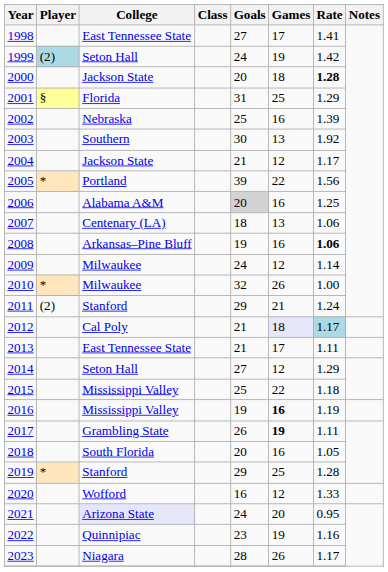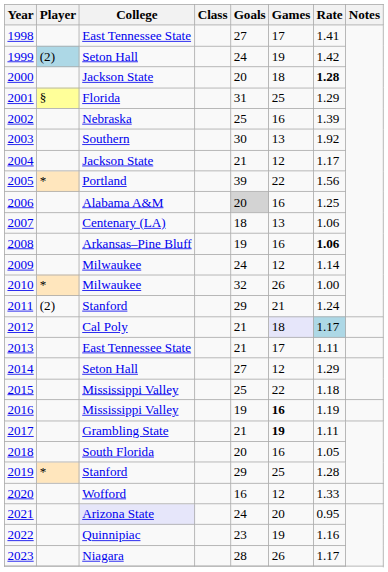 <table class="wikitable plainrowheaders sortable defaultcenter col2left col3left">
 <tr>
 <th>Year</th>
 <th>Player</th>
 <th>College</th>
 <th>Class</th>
 <th>Goals</th>
 <th>Games</th>
 <th>Rate</th>
 <th class="unsortable">Notes</th>
 </tr>
 <tr>
 <td><a href='#'>1998</a></td>
 <td></td>
 <td><a href='#'>East Tennessee State</a></td>
 <td></td>
 <td>27</td>
 <td>17</td>
 <td>1.41</td>
 </tr>
 <tr>
 <td><a href='#'>1999</a></td>
 <td style="background: lightblue;"> (2)</td>
 <td><a href='#'>Seton Hall</a></td>
 <td></td>
 <td>24</td>
 <td>19</td>
 <td>1.42</td>
 </tr>
 <tr>
 <td><a href='#'>2000</a></td>
 <td></td>
 <td><a href='#'>Jackson State</a></td>
 <td></td>
 <td>20</td>
 <td>18</td>
 <td><strong>1.28</strong></td>
 </tr>
 <tr>
 <td><a href='#'>2001</a></td>
 <td style="background-color:#FFFF99"> §</td>
 <td><a href='#'>Florida</a></td>
 <td></td>
 <td>31</td>
 <td>25</td>
 <td>1.29</td>
 </tr>
 <tr>
 <td><a href='#'>2002</a></td>
 <td></td>
 <td><a href='#'>Nebraska</a></td>
 <td></td>
 <td>25</td>
 <td>16</td>
 <td>1.39</td>
 </tr>
 <tr>
 <td><a href='#'>2003</a></td>
 <td></td>
 <td><a href='#'>Southern</a></td>
 <td></td>
 <td>30</td>
 <td>13</td>
 <td>1.92</td>
 </tr>
 <tr>
 <td><a href='#'>2004</a></td>
 <td></td>
 <td><a href='#'>Jackson State</a></td>
 <td></td>
 <td>21</td>
 <td>12</td>
 <td>1.17</td>
 </tr>
 <tr>
 <td><a href='#'>2005</a></td>
 <td style="background-color:#FFE6BD"> *</td>
 <td><a href='#'>Portland</a></td>
 <td></td>
 <td>39</td>
 <td>22</td>
 <td>1.56</td>
 </tr>
 <tr>
 <td><a href='#'>2006</a></td>
 <td></td>
 <td><a href='#'>Alabama A&M</a></td>
 <td></td>
 <td style="background: lightgrey;">20</td>
 <td>16</td>
 <td>1.25</td>
 </tr>
 <tr>
 <td><a href='#'>2007</a></td>
 <td></td>
 <td><a href='#'>Centenary (LA)</a></td>
 <td></td>
 <td>18</td>
 <td>13</td>
 <td>1.06</td>
 </tr>
 <tr>
 <td><a href='#'>2008</a></td>
 <td></td>
 <td><a href='#'>Arkansas–Pine Bluff</a></td>
 <td></td>
 <td>19</td>
 <td>16</td>
 <td><strong>1.06</strong></td>
 </tr>
 <tr>
 <td><a href='#'>2009</a></td>
 <td></td>
 <td><a href='#'>Milwaukee</a></td>
 <td></td>
 <td>24</td>
 <td>12</td>
 <td>1.14</td>
 </tr>
 <tr>
 <td><a href='#'>2010</a></td>
 <td style="background-color:#FFE6BD"> *</td>
 <td><a href='#'>Milwaukee</a></td>
 <td></td>
 <td>32</td>
 <td>26</td>
 <td>1.00</td>
 </tr>
 <tr>
 <td><a href='#'>2011</a></td>
 <td> (2)</td>
 <td><a href='#'>Stanford</a></td>
 <td></td>
 <td>29</td>
 <td>21</td>
 <td>1.24</td>
 </tr>
 <tr>
 <td><a href='#'>2012</a></td>
 <td></td>
 <td><a href='#'>Cal Poly</a></td>
 <td></td>
 <td>21</td>
 <td style="background: lavender;">18</td>
 <td style="background: lightblue;">1.17</td>
 <td></td>
 </tr>
 <tr>
 <td><a href='#'>2013</a></td>
 <td></td>
 <td><a href='#'>East Tennessee State</a></td>
 <td></td>
 <td>21</td>
 <td>17</td>
 <td>1.11</td>
 <td></td>
 </tr>
 <tr>
 <td><a href='#'>2014</a></td>
 <td></td>
 <td><a href='#'>Seton Hall</a></td>
 <td></td>
 <td>27</td>
 <td>12</td>
 <td>1.29</td>
 </tr>
 <tr>
 <td><a href='#'>2015</a></td>
 <td></td>
 <td><a href='#'>Mississippi Valley</a></td>
 <td></td>
 <td>25</td>
 <td>22</td>
 <td>1.18</td>
 </tr>
 <tr>
 <td><a href='#'>2016</a></td>
 <td></td>
 <td><a href='#'>Mississippi Valley</a></td>
 <td></td>
 <td>19</td>
 <td><strong>16</strong></td>
 <td>1.19</td>
 <td></td>
 </tr>
 <tr>
 <td><a href='#'>2017</a></td>
 <td></td>
 <td><a href='#'>Grambling State</a></td>
 <td></td>
-<td>26</td>
+<td>21</td>
 <td><strong>19</strong></td>
 <td>1.11</td>
 </tr>
 <tr>
 <td><a href='#'>2018</a></td>
 <td></td>
 <td><a href='#'>South Florida</a></td>
 <td></td>
 <td>20</td>
 <td>16</td>
 <td>1.05</td>
 </tr>
 <tr>
 <td><a href='#'>2019</a></td>
 <td style="background-color:#FFE6BD"> *</td>
 <td><a href='#'>Stanford</a></td>
 <td></td>
 <td>29</td>
 <td>25</td>
 <td>1.28</td>
 </tr>
 <tr>
 <td><a href='#'>2020</a></td>
 <td></td>
 <td><a href='#'>Wofford</a></td>
 <td></td>
 <td>16</td>
 <td>12</td>
 <td>1.33</td>
 <td></td>
 </tr>
 <tr>
 <td><a href='#'>2021</a></td>
 <td></td>
 <td style="background: lavender;"><a href='#'>Arizona State</a></td>
 <td></td>
 <td>24</td>
 <td>20</td>
 <td>0.95</td>
 </tr>
 <tr>
 <td><a href='#'>2022</a></td>
 <td></td>
 <td><a href='#'>Quinnipiac</a></td>
 <td></td>
 <td>23</td>
 <td>19</td>
 <td>1.16</td>
 </tr>
 <tr>
 <td><a href='#'>2023</a></td>
 <td></td>
 <td><a href='#'>Niagara</a></td>
 <td></td>
 <td>28</td>
 <td>26</td>
 <td>1.17</td>
 </tr>
 <tr>
 </tr>
 </table>
